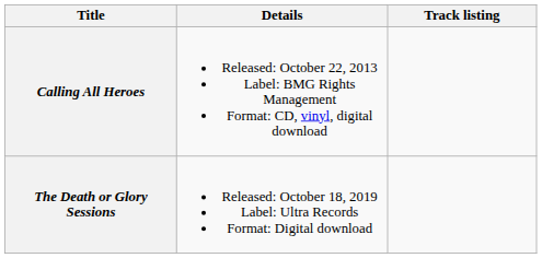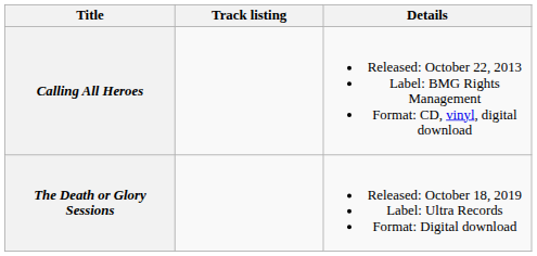 <table class="wikitable plainrowheaders" style="text-align:center;">
 <tr>
 <th scope="col" style="width:16em;">Title</th>
+<th scope="col" style="width:14em;">Track listing</th>
 <th scope="col" style="width:18em;">Details</th>
-<th scope="col" style="width:14em;">Track listing</th>
 </tr>
 <tr>
 <th scope="row"><em>Calling All Heroes</em></th>
+<td></td>
 <td><br><ul><li>Released: October 22, 2013</li><li>Label: BMG Rights Management</li><li>Format: CD, <a href='#'>vinyl</a>, digital download</li></ul></td>
-<td></td>
 </tr>
 <tr>
 <th scope="row"><em>The Death or Glory Sessions</em></th>
+<td></td>
 <td><br><ul><li>Released: October 18, 2019</li><li>Label: Ultra Records</li><li>Format: Digital download</li></ul></td>
-<td></td>
 </tr>
 </table>
